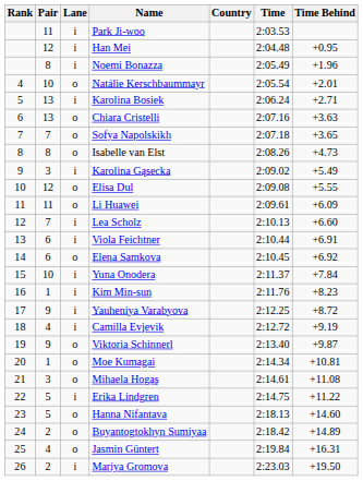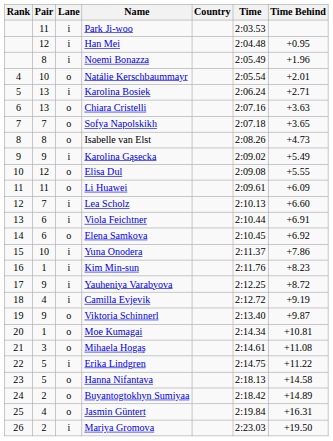 <table class="wikitable sortable" style="text-align:center">
 <tr>
 <th>Rank</th>
 <th>Pair</th>
 <th>Lane</th>
 <th>Name</th>
 <th>Country</th>
 <th>Time</th>
 <th>Time Behind</th>
 </tr>
 <tr>
 <td></td>
 <td>11</td>
 <td>i</td>
 <td align=left><a href='#'>Park Ji-woo</a></td>
 <td align=left></td>
 <td>2:03.53</td>
 <td></td>
 </tr>
 <tr>
 <td></td>
 <td>12</td>
 <td>i</td>
 <td align=left><a href='#'>Han Mei</a></td>
 <td align=left></td>
 <td>2:04.48</td>
 <td>+0.95</td>
 </tr>
 <tr>
 <td></td>
 <td>8</td>
 <td>i</td>
 <td align=left><a href='#'>Noemi Bonazza</a></td>
 <td align=left></td>
 <td>2:05.49</td>
 <td>+1.96</td>
 </tr>
 <tr>
 <td>4</td>
 <td>10</td>
 <td>o</td>
 <td align=left><a href='#'>Natálie Kerschbaummayr</a></td>
 <td align=left></td>
 <td>2:05.54</td>
 <td>+2.01</td>
 </tr>
 <tr>
 <td>5</td>
 <td>13</td>
 <td>i</td>
 <td align=left><a href='#'>Karolina Bosiek</a></td>
 <td align=left></td>
 <td>2:06.24</td>
 <td>+2.71</td>
 </tr>
 <tr>
 <td>6</td>
 <td>13</td>
 <td>o</td>
 <td align=left><a href='#'>Chiara Cristelli</a></td>
 <td align=left></td>
 <td>2:07.16</td>
 <td>+3.63</td>
 </tr>
 <tr>
 <td>7</td>
 <td>7</td>
 <td>o</td>
 <td align=left><a href='#'>Sofya Napolskikh</a></td>
 <td align=left></td>
 <td>2:07.18</td>
 <td>+3.65</td>
 </tr>
 <tr>
 <td>8</td>
 <td>8</td>
 <td>o</td>
 <td align=left>Isabelle van Elst</td>
 <td align=left></td>
 <td>2:08.26</td>
 <td>+4.73</td>
 </tr>
 <tr>
 <td>9</td>
-<td>3</td>
+<td>9</td>
 <td>i</td>
 <td align=left><a href='#'>Karolina Gąsecka</a></td>
 <td align=left></td>
 <td>2:09.02</td>
 <td>+5.49</td>
 </tr>
 <tr>
 <td>10</td>
 <td>12</td>
 <td>o</td>
 <td align=left><a href='#'>Elisa Dul</a></td>
 <td align=left></td>
 <td>2:09.08</td>
 <td>+5.55</td>
 </tr>
 <tr>
 <td>11</td>
 <td>11</td>
 <td>o</td>
 <td align=left><a href='#'>Li Huawei</a></td>
 <td align=left></td>
 <td>2:09.61</td>
 <td>+6.09</td>
 </tr>
 <tr>
 <td>12</td>
 <td>7</td>
 <td>i</td>
 <td align=left><a href='#'>Lea Scholz</a></td>
 <td align=left></td>
 <td>2:10.13</td>
 <td>+6.60</td>
 </tr>
 <tr>
 <td>13</td>
 <td>6</td>
 <td>i</td>
 <td align=left><a href='#'>Viola Feichtner</a></td>
 <td align=left></td>
 <td>2:10.44</td>
 <td>+6.91</td>
 </tr>
 <tr>
 <td>14</td>
 <td>6</td>
 <td>o</td>
 <td align=left><a href='#'>Elena Samkova</a></td>
 <td align=left></td>
 <td>2:10.45</td>
 <td>+6.92</td>
 </tr>
 <tr>
 <td>15</td>
 <td>10</td>
 <td>i</td>
 <td align=left><a href='#'>Yuna Onodera</a></td>
 <td align=left></td>
 <td>2:11.37</td>
-<td>+7.84</td>
+<td>+7.86</td>
 </tr>
 <tr>
 <td>16</td>
 <td>1</td>
 <td>i</td>
 <td align=left><a href='#'>Kim Min-sun</a></td>
 <td align=left></td>
 <td>2:11.76</td>
 <td>+8.23</td>
 </tr>
 <tr>
 <td>17</td>
 <td>9</td>
 <td>i</td>
 <td align=left><a href='#'>Yauheniya Varabyova</a></td>
 <td align=left></td>
 <td>2:12.25</td>
 <td>+8.72</td>
 </tr>
 <tr>
 <td>18</td>
 <td>4</td>
 <td>i</td>
 <td align=left><a href='#'>Camilla Evjevik</a></td>
 <td align=left></td>
 <td>2:12.72</td>
 <td>+9.19</td>
 </tr>
 <tr>
 <td>19</td>
 <td>9</td>
 <td>o</td>
 <td align=left><a href='#'>Viktoria Schinnerl</a></td>
 <td align=left></td>
 <td>2:13.40</td>
 <td>+9.87</td>
 </tr>
 <tr>
 <td>20</td>
 <td>1</td>
 <td>o</td>
 <td align=left><a href='#'>Moe Kumagai</a></td>
 <td align=left></td>
 <td>2:14.34</td>
 <td>+10.81</td>
 </tr>
 <tr>
 <td>21</td>
 <td>3</td>
 <td>o</td>
 <td align=left><a href='#'>Mihaela Hogaş</a></td>
 <td align=left></td>
 <td>2:14.61</td>
 <td>+11.08</td>
 </tr>
 <tr>
 <td>22</td>
 <td>5</td>
 <td>i</td>
 <td align=left><a href='#'>Erika Lindgren</a></td>
 <td align=left></td>
 <td>2:14.75</td>
 <td>+11.22</td>
 </tr>
 <tr>
 <td>23</td>
 <td>5</td>
 <td>o</td>
 <td align=left><a href='#'>Hanna Nifantava</a></td>
 <td align=left></td>
 <td>2:18.13</td>
-<td>+14.60</td>
+<td>+14.58</td>
 </tr>
 <tr>
 <td>24</td>
 <td>2</td>
 <td>o</td>
 <td align=left><a href='#'>Buyantogtokhyn Sumiyaa</a></td>
 <td align=left></td>
 <td>2:18.42</td>
 <td>+14.89</td>
 </tr>
 <tr>
 <td>25</td>
 <td>4</td>
 <td>o</td>
 <td align=left><a href='#'>Jasmin Güntert</a></td>
 <td align=left></td>
 <td>2:19.84</td>
 <td>+16.31</td>
 </tr>
 <tr>
 <td>26</td>
 <td>2</td>
 <td>i</td>
 <td align=left><a href='#'>Mariya Gromova</a></td>
 <td align=left></td>
 <td>2:23.03</td>
 <td>+19.50</td>
 </tr>
 </table>
